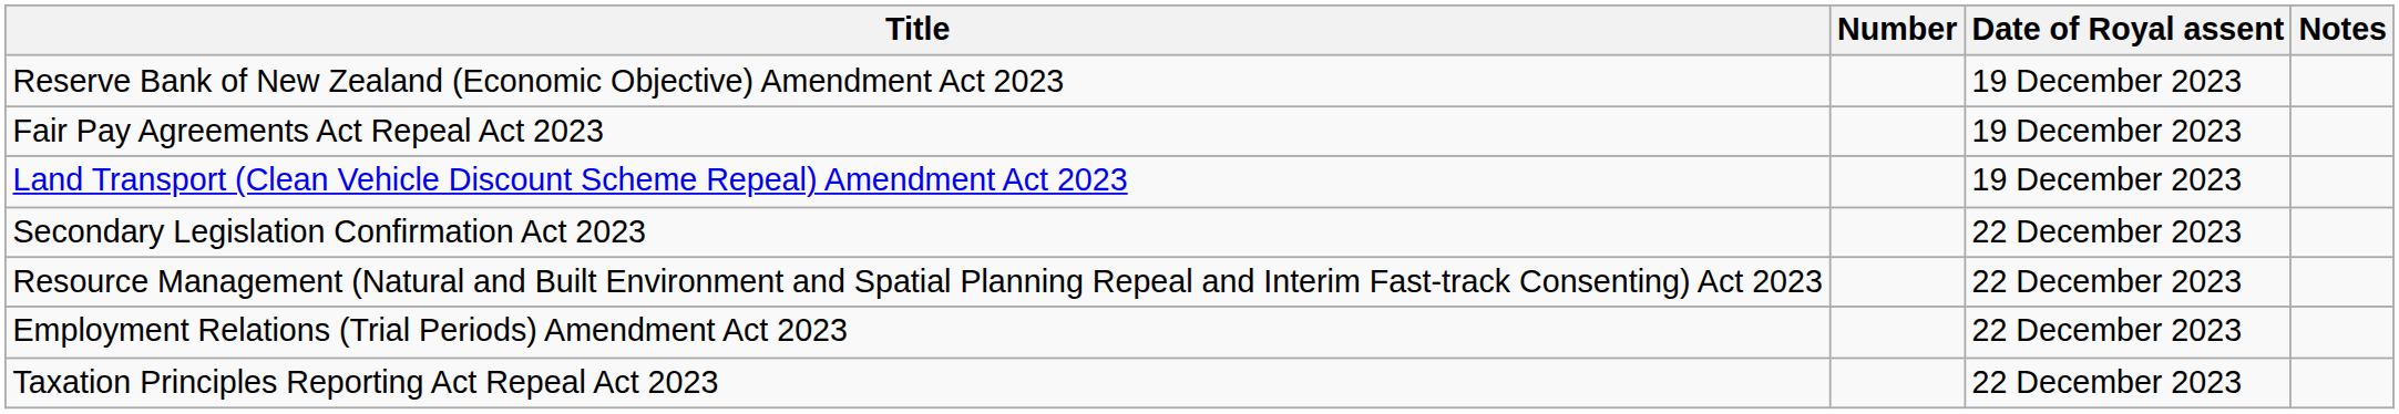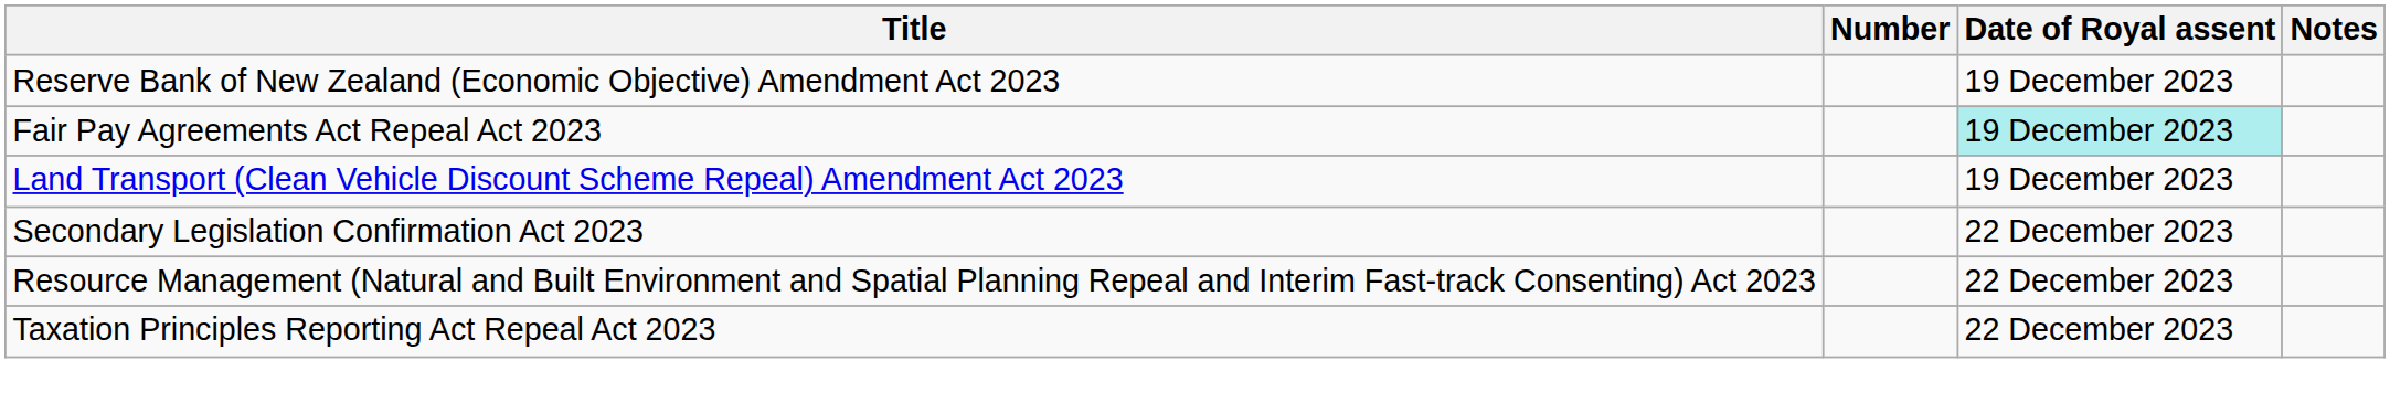 <table class="wikitable sortable">
 <tr>
 <th>Title</th>
 <th>Number</th>
 <th>Date of Royal assent</th>
 <th>Notes</th>
 </tr>
 <tr>
 <td>Reserve Bank of New Zealand (Economic Objective) Amendment Act 2023</td>
 <td></td>
 <td>19 December 2023</td>
 <td></td>
 </tr>
 <tr>
 <td>Fair Pay Agreements Act Repeal Act 2023</td>
 <td></td>
-<td>19 December 2023</td>
+<td style="background: paleturquoise;">19 December 2023</td>
 <td></td>
 </tr>
 <tr>
 <td><a href='#'>Land Transport (Clean Vehicle Discount Scheme Repeal) Amendment Act 2023</a></td>
 <td></td>
 <td>19 December 2023</td>
 </tr>
 <tr>
 <td>Secondary Legislation Confirmation Act 2023</td>
 <td></td>
 <td>22 December 2023</td>
 <td></td>
 </tr>
 <tr>
 <td>Resource Management (Natural and Built Environment and Spatial Planning Repeal and Interim Fast-track Consenting) Act 2023</td>
 <td></td>
 <td>22 December 2023</td>
 </tr>
 <tr>
-<td>Employment Relations (Trial Periods) Amendment Act 2023</td>
-<td></td>
-<td>22 December 2023</td>
-<td></td>
-</tr>
-<tr>
 <td>Taxation Principles Reporting Act Repeal Act 2023</td>
 <td></td>
 <td>22 December 2023</td>
 <td></td>
 </tr>
 </table>
